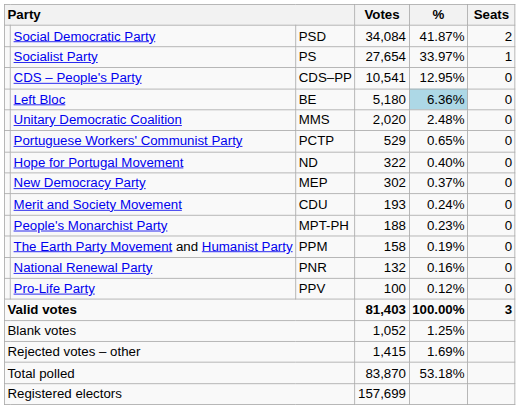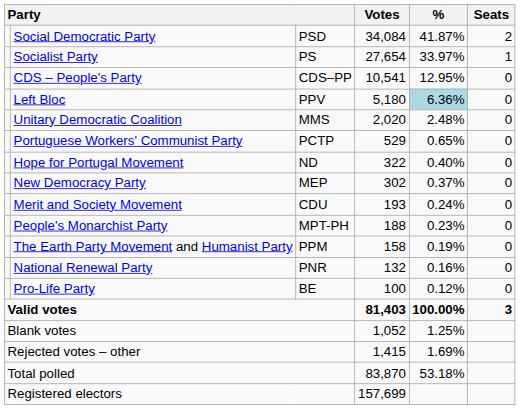 <table class="wikitable" border="1" style="text-align:right;">
 <tr>
 <th style="text-align:left;" colspan=3>Party</th>
 <th align=center width="50">Votes</th>
 <th align=center width="50">%</th>
 <th align=center width="50">Seats</th>
 </tr>
 <tr>
 <td></td>
 <td align=left><a href='#'>Social Democratic Party</a></td>
 <td align=left>PSD</td>
 <td>34,084</td>
 <td>41.87%</td>
 <td>2</td>
 </tr>
 <tr>
 <td></td>
 <td align=left><a href='#'>Socialist Party</a></td>
 <td align=left>PS</td>
 <td>27,654</td>
 <td>33.97%</td>
 <td>1</td>
 </tr>
 <tr>
 <td></td>
 <td align=left><a href='#'>CDS – People's Party</a></td>
 <td align=left style="white-space: nowrap;">CDS–PP</td>
 <td>10,541</td>
 <td>12.95%</td>
 <td>0</td>
 </tr>
 <tr>
 <td></td>
 <td align=left><a href='#'>Left Bloc</a></td>
-<td align=left>BE</td>
+<td align=left>PPV</td>
 <td>5,180</td>
 <td style="background: lightblue;">6.36%</td>
 <td>0</td>
 </tr>
 <tr>
 <td></td>
 <td align=left style="white-space: nowrap;"><a href='#'>Unitary Democratic Coalition</a></td>
 <td align=left>MMS</td>
 <td>2,020</td>
 <td>2.48%</td>
 <td>0</td>
 </tr>
 <tr>
 <td></td>
 <td align=left><a href='#'>Portuguese Workers' Communist Party</a></td>
 <td align=left>PCTP</td>
 <td>529</td>
 <td>0.65%</td>
 <td>0</td>
 </tr>
 <tr>
 <td></td>
 <td align=left><a href='#'>Hope for Portugal Movement</a></td>
 <td align=left>ND</td>
 <td>322</td>
 <td>0.40%</td>
 <td>0</td>
 </tr>
 <tr>
 <td></td>
 <td align=left><a href='#'>New Democracy Party</a></td>
 <td align=left>MEP</td>
 <td>302</td>
 <td>0.37%</td>
 <td>0</td>
 </tr>
 <tr>
 <td></td>
 <td align=left><a href='#'>Merit and Society Movement</a></td>
 <td align=left>CDU</td>
 <td>193</td>
 <td>0.24%</td>
 <td>0</td>
 </tr>
 <tr>
 <td></td>
 <td align=left><a href='#'>People's Monarchist Party</a></td>
 <td align=left>MPT-PH</td>
 <td>188</td>
 <td>0.23%</td>
 <td>0</td>
 </tr>
 <tr>
 <td></td>
 <td align=left><a href='#'>The Earth Party Movement</a> and <a href='#'>Humanist Party</a></td>
 <td align=left>PPM</td>
 <td>158</td>
 <td>0.19%</td>
 <td>0</td>
 </tr>
 <tr>
 <td></td>
 <td align=left><a href='#'>National Renewal Party</a></td>
 <td align=left>PNR</td>
 <td>132</td>
 <td>0.16%</td>
 <td>0</td>
 </tr>
 <tr>
 <td></td>
 <td align=left><a href='#'>Pro-Life Party</a></td>
-<td align=left>PPV</td>
+<td align=left>BE</td>
 <td>100</td>
 <td>0.12%</td>
 <td>0</td>
 </tr>
 <tr style="font-weight:bold">
 <td align=left colspan=3>Valid votes</td>
 <td>81,403</td>
 <td>100.00%</td>
 <td>3</td>
 </tr>
 <tr>
 <td align=left colspan=3>Blank votes</td>
 <td>1,052</td>
 <td>1.25%</td>
 <td></td>
 </tr>
 <tr>
 <td align=left colspan=3>Rejected votes – other</td>
 <td>1,415</td>
 <td>1.69%</td>
 <td></td>
 </tr>
 <tr>
 <td align=left colspan=3>Total polled</td>
 <td>83,870</td>
 <td>53.18%</td>
 <td></td>
 </tr>
 <tr>
 <td align=left colspan=3>Registered electors</td>
 <td>157,699</td>
 <td></td>
 <td></td>
 </tr>
 </table>
